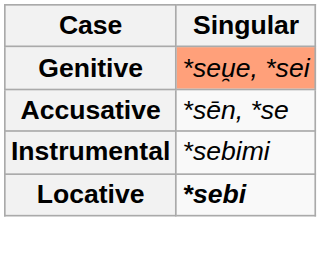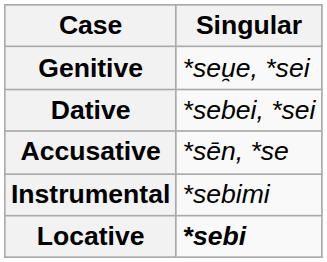 <table class="wikitable">
 <tr>
 <th>Case</th>
 <th>Singular</th>
 </tr>
 <tr>
 <th>Genitive</th>
-<td style="background: lightsalmon;"><em>*seu̯e, *sei</em></td>
+<td><em>*seu̯e, *sei</em></td>
+</tr>
+<tr>
+<th>Dative</th>
+<td><em>*sebei, *sei</em></td>
 </tr>
 <tr>
 <th>Accusative</th>
 <td><em>*sēn, *se</em></td>
 </tr>
 <tr>
 <th>Instrumental</th>
 <td><em>*sebimi</em></td>
 </tr>
 <tr>
 <th>Locative</th>
 <td><strong><em>*sebi</em></strong></td>
 </tr>
 </table>
